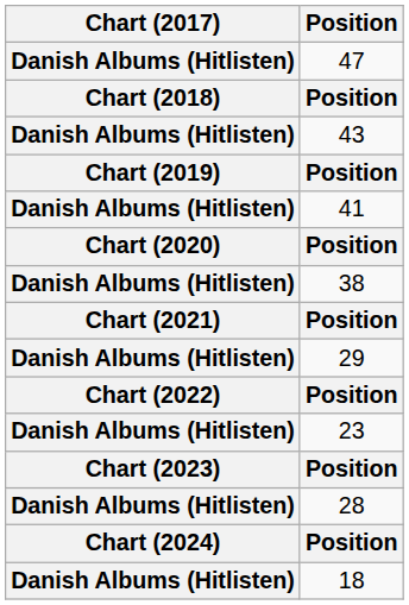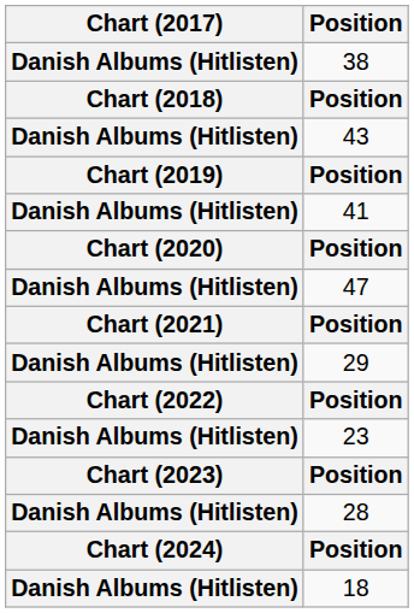 <table class="wikitable plainrowheaders" style="text-align:center">
 <tr>
 <th>Chart (2017)</th>
 <th>Position</th>
 </tr>
 <tr>
 <th scope="row">Danish Albums (Hitlisten)</th>
-<td>47</td>
+<td>38</td>
 </tr>
 <tr>
 <th>Chart (2018)</th>
 <th>Position</th>
 </tr>
 <tr>
 <th scope="row">Danish Albums (Hitlisten)</th>
 <td>43</td>
 </tr>
 <tr>
 <th>Chart (2019)</th>
 <th>Position</th>
 </tr>
 <tr>
 <th scope="row">Danish Albums (Hitlisten)</th>
 <td>41</td>
 </tr>
 <tr>
 <th>Chart (2020)</th>
 <th>Position</th>
 </tr>
 <tr>
 <th scope="row">Danish Albums (Hitlisten)</th>
-<td>38</td>
+<td>47</td>
 </tr>
 <tr>
 <th>Chart (2021)</th>
 <th>Position</th>
 </tr>
 <tr>
 <th scope="row">Danish Albums (Hitlisten)</th>
 <td>29</td>
 </tr>
 <tr>
 <th>Chart (2022)</th>
 <th>Position</th>
 </tr>
 <tr>
 <th scope="row">Danish Albums (Hitlisten)</th>
 <td>23</td>
 </tr>
 <tr>
 <th>Chart (2023)</th>
 <th>Position</th>
 </tr>
 <tr>
 <th scope="row">Danish Albums (Hitlisten)</th>
 <td>28</td>
 </tr>
 <tr>
 <th>Chart (2024)</th>
 <th>Position</th>
 </tr>
 <tr>
 <th scope="row">Danish Albums (Hitlisten)</th>
 <td>18</td>
 </tr>
 </table>
